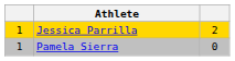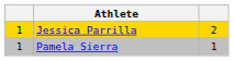 <table class="wikitable">
 <tr>
 <th width="30"></th>
 <th width="200">Athlete</th>
 <th width="30"></th>
 </tr>
 <tr bgcolor="gold">
 <td align="center">1</td>
 <td> <a href='#'>Jessica Parrilla</a></td>
 <td align="center">2</td>
 </tr>
 <tr bgcolor="silver">
 <td align="center">1</td>
 <td> <a href='#'>Pamela Sierra</a></td>
-<td align="center">0</td>
+<td align="center">1</td>
 </tr>
 </table>
